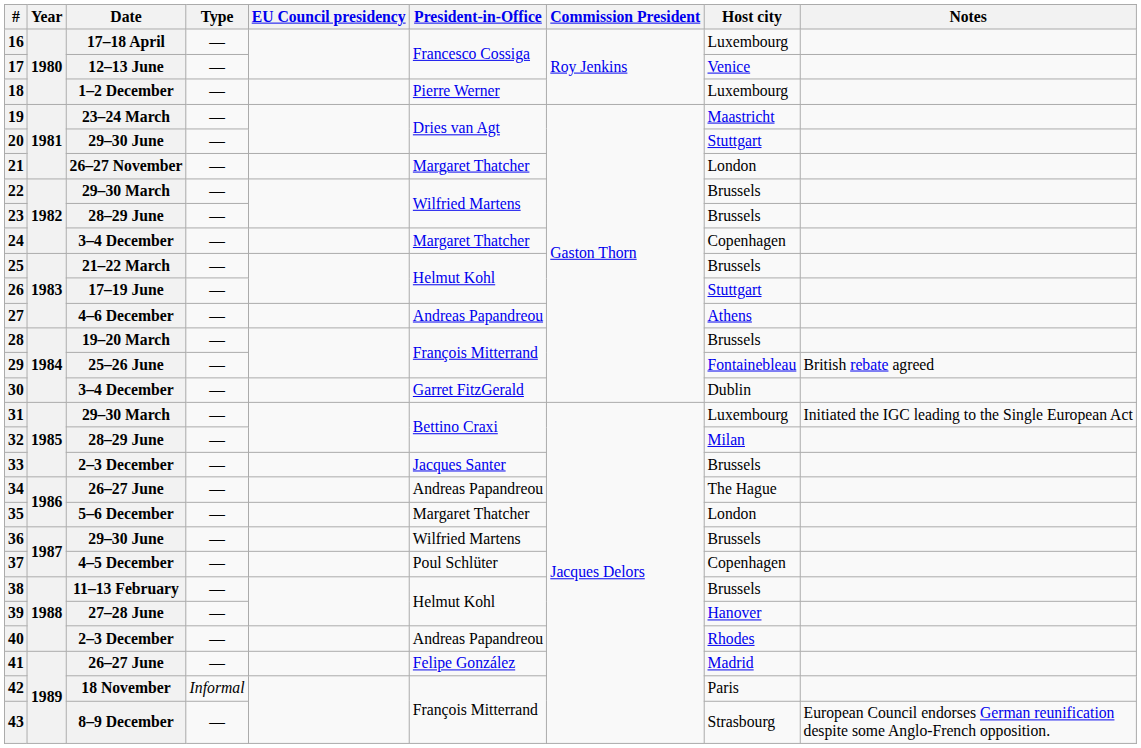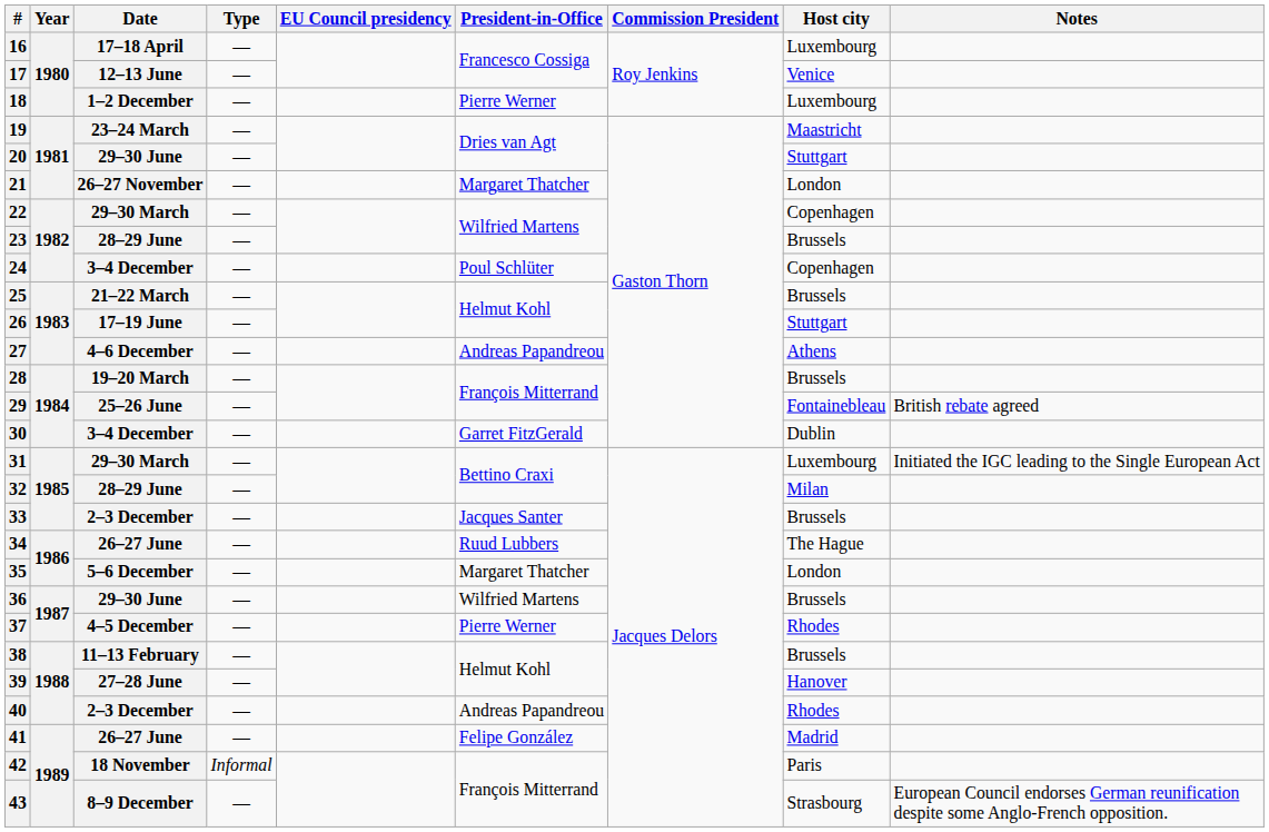 <table class="wikitable">
 <tr>
 <th>#</th>
 <th style="width:10px">Year</th>
 <th>Date</th>
 <th>Type</th>
 <th><a href='#'>EU Council presidency</a></th>
 <th><a href='#'>President-in-Office</a></th>
 <th><a href='#'>Commission President</a></th>
 <th>Host city</th>
 <th>Notes</th>
 </tr>
 <tr>
 <th>16</th>
 <th rowspan=3>1980</th>
 <th>17–18 April</th>
 <td style="text-align:center">―</td>
 <td rowspan=2></td>
 <td rowspan=2><a href='#'>Francesco Cossiga</a></td>
 <td rowspan=3><a href='#'>Roy Jenkins</a></td>
 <td>Luxembourg</td>
 <td></td>
 </tr>
 <tr>
 <th>17</th>
 <th>12–13 June</th>
 <td style="text-align:center">―</td>
 <td><a href='#'>Venice</a></td>
 <td></td>
 </tr>
 <tr>
 <th>18</th>
 <th>1–2 December</th>
 <td style="text-align:center">―</td>
 <td></td>
 <td><a href='#'>Pierre Werner</a></td>
 <td>Luxembourg</td>
 <td></td>
 </tr>
 <tr>
 <th>19</th>
 <th rowspan=3>1981</th>
 <th>23–24 March</th>
 <td style="text-align:center">―</td>
 <td rowspan=2></td>
 <td rowspan=2><a href='#'>Dries van Agt</a></td>
 <td rowspan=12><a href='#'>Gaston Thorn</a></td>
 <td><a href='#'>Maastricht</a></td>
 <td></td>
 </tr>
 <tr>
 <th>20</th>
 <th>29–30 June</th>
 <td style="text-align:center">―</td>
 <td><a href='#'>Stuttgart</a></td>
 <td></td>
 </tr>
 <tr>
 <th>21</th>
 <th>26–27 November</th>
 <td style="text-align:center">―</td>
 <td></td>
 <td><a href='#'>Margaret Thatcher</a></td>
 <td>London</td>
 <td></td>
 </tr>
 <tr>
 <th>22</th>
 <th rowspan=3>1982</th>
 <th>29–30 March</th>
 <td style="text-align:center">―</td>
 <td rowspan=2></td>
 <td rowspan=2><a href='#'>Wilfried Martens</a></td>
-<td>Brussels</td>
+<td>Copenhagen</td>
 <td></td>
 </tr>
 <tr>
 <th>23</th>
 <th>28–29 June</th>
 <td style="text-align:center">―</td>
 <td>Brussels</td>
 <td></td>
 </tr>
 <tr>
 <th>24</th>
 <th>3–4 December</th>
 <td style="text-align:center">―</td>
 <td></td>
-<td><a href='#'>Margaret Thatcher</a></td>
+<td><a href='#'>Poul Schlüter</a></td>
 <td>Copenhagen</td>
 <td></td>
 </tr>
 <tr>
 <th>25</th>
 <th rowspan=3>1983</th>
 <th>21–22 March</th>
 <td style="text-align:center">―</td>
 <td rowspan=2></td>
 <td rowspan=2><a href='#'>Helmut Kohl</a></td>
 <td>Brussels</td>
 <td></td>
 </tr>
 <tr>
 <th>26</th>
 <th>17–19 June</th>
 <td style="text-align:center">―</td>
 <td><a href='#'>Stuttgart</a></td>
 <td></td>
 </tr>
 <tr>
 <th>27</th>
 <th>4–6 December</th>
 <td style="text-align:center">―</td>
 <td></td>
 <td><a href='#'>Andreas Papandreou</a></td>
 <td><a href='#'>Athens</a></td>
 <td></td>
 </tr>
 <tr>
 <th>28</th>
 <th rowspan=3>1984</th>
 <th>19–20 March</th>
 <td style="text-align:center">―</td>
 <td rowspan=2></td>
 <td rowspan=2><a href='#'>François Mitterrand</a></td>
 <td>Brussels</td>
 <td></td>
 </tr>
 <tr>
 <th>29</th>
 <th>25–26 June</th>
 <td style="text-align:center">―</td>
 <td><a href='#'>Fontainebleau</a></td>
 <td> British <a href='#'>rebate</a> agreed</td>
 </tr>
 <tr>
 <th>30</th>
 <th>3–4 December</th>
 <td style="text-align:center">―</td>
 <td></td>
 <td><a href='#'>Garret FitzGerald</a></td>
 <td>Dublin</td>
 <td></td>
 </tr>
 <tr>
 <th>31</th>
 <th rowspan=3>1985</th>
 <th>29–30 March</th>
 <td style="text-align:center">―</td>
 <td rowspan=2></td>
 <td rowspan=2><a href='#'>Bettino Craxi</a></td>
 <td rowspan=13><a href='#'>Jacques Delors</a></td>
 <td>Luxembourg</td>
 <td> Initiated the IGC leading to the Single European Act</td>
 </tr>
 <tr>
 <th>32</th>
 <th>28–29 June</th>
 <td style="text-align:center">―</td>
 <td><a href='#'>Milan</a></td>
 <td></td>
 </tr>
 <tr>
 <th>33</th>
 <th>2–3 December</th>
 <td style="text-align:center">―</td>
 <td></td>
 <td><a href='#'>Jacques Santer</a></td>
 <td>Brussels</td>
 <td></td>
 </tr>
 <tr>
 <th>34</th>
 <th rowspan=2>1986</th>
 <th>26–27 June</th>
 <td style="text-align:center">―</td>
 <td></td>
-<td>Andreas Papandreou</td>
+<td><a href='#'>Ruud Lubbers</a></td>
 <td>The Hague</td>
 <td></td>
 </tr>
 <tr>
 <th>35</th>
 <th>5–6 December</th>
 <td style="text-align:center">―</td>
 <td></td>
 <td>Margaret Thatcher</td>
 <td>London</td>
 <td></td>
 </tr>
 <tr>
 <th>36</th>
 <th rowspan=2>1987</th>
 <th>29–30 June</th>
 <td style="text-align:center">―</td>
 <td></td>
 <td>Wilfried Martens</td>
 <td>Brussels</td>
 <td></td>
 </tr>
 <tr>
 <th>37</th>
 <th>4–5 December</th>
 <td style="text-align:center">―</td>
 <td></td>
-<td>Poul Schlüter</td>
-<td>Copenhagen</td>
+<td><a href='#'>Pierre Werner</a></td>
+<td><a href='#'>Rhodes</a></td>
 <td></td>
 </tr>
 <tr>
 <th>38</th>
 <th rowspan=3>1988</th>
 <th>11–13 February</th>
 <td style="text-align:center">―</td>
 <td rowspan=2></td>
 <td rowspan=2>Helmut Kohl</td>
 <td>Brussels</td>
 <td></td>
 </tr>
 <tr>
 <th>39</th>
 <th>27–28 June</th>
 <td style="text-align:center">―</td>
 <td><a href='#'>Hanover</a></td>
 <td></td>
 </tr>
 <tr>
 <th>40</th>
 <th>2–3 December</th>
 <td style="text-align:center">―</td>
 <td></td>
 <td>Andreas Papandreou</td>
 <td><a href='#'>Rhodes</a></td>
 <td></td>
 </tr>
 <tr>
 <th>41</th>
 <th rowspan=3>1989</th>
 <th>26–27 June</th>
 <td style="text-align:center">―</td>
 <td></td>
 <td><a href='#'>Felipe González</a></td>
 <td><a href='#'>Madrid</a></td>
 <td></td>
 </tr>
 <tr>
 <th>42</th>
 <th>18 November</th>
 <td style="text-align:center"><em>Informal</em></td>
 <td rowspan=2></td>
 <td rowspan=2>François Mitterrand</td>
 <td>Paris</td>
 <td></td>
 </tr>
 <tr>
 <th>43</th>
 <th>8–9 December</th>
 <td style="text-align:center">―</td>
 <td>Strasbourg</td>
 <td> European Council endorses <a href='#'>German reunification</a> <br>despite some Anglo-French opposition.</td>
 </tr>
 </table>
